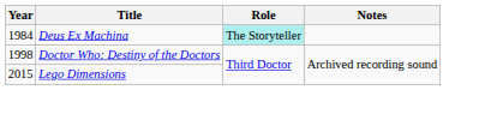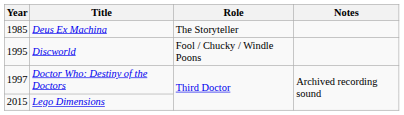 <table class="wikitable sortable">
 <tr>
 <th>Year</th>
 <th>Title</th>
 <th>Role</th>
 <th>Notes</th>
 </tr>
 <tr>
-<td>1984</td>
+<td>1985</td>
 <td><em><a href='#'>Deus Ex Machina</a></em></td>
-<td style="background: paleturquoise;">The Storyteller</td>
+<td>The Storyteller</td>
 <td></td>
 </tr>
 <tr>
-<td>1998</td>
+<td>1995</td>
+<td><em><a href='#'>Discworld</a></em></td>
+<td>Fool / Chucky / Windle Poons</td>
+<td></td>
+</tr>
+<tr>
+<td>1997</td>
 <td><em><a href='#'>Doctor Who: Destiny of the Doctors</a></em></td>
 <td rowspan="2"><a href='#'>Third Doctor</a></td>
 <td rowspan ="2">Archived recording sound</td>
 </tr>
 <tr>
 <td>2015</td>
 <td><em><a href='#'>Lego Dimensions</a></em></td>
 </tr>
 </table>
